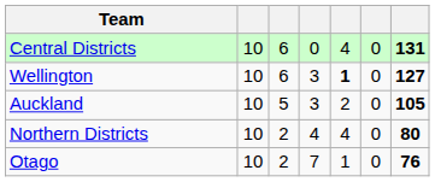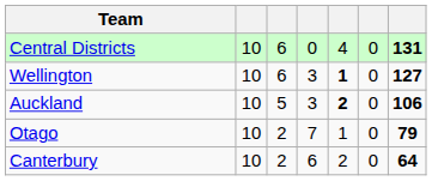 <table class="wikitable" style="text-align:center">
 <tr>
 <th style="width:200px">Team</th>
 <th width="20"></th>
 <th width="20"></th>
 <th width="20"></th>
 <th width="20"></th>
 <th width="20"></th>
 <th width="20"></th>
 </tr>
 <tr style="background:#cfc">
 <td style="text-align:left;"><a href='#'>Central Districts</a></td>
 <td>10</td>
 <td>6</td>
 <td>0</td>
 <td>4</td>
 <td>0</td>
 <td><strong>131</strong></td>
 </tr>
 <tr>
 <td style="text-align:left;"><a href='#'>Wellington</a></td>
 <td>10</td>
 <td>6</td>
 <td>3</td>
 <td><strong>1</strong></td>
 <td>0</td>
 <td><strong>127</strong></td>
 </tr>
 <tr>
 <td style="text-align:left;"><a href='#'>Auckland</a></td>
 <td>10</td>
 <td>5</td>
 <td>3</td>
-<td>2</td>
+<td><strong>2</strong></td>
 <td>0</td>
-<td><strong>105</strong></td>
-</tr>
-<tr>
-<td style="text-align:left;"><a href='#'>Northern Districts</a></td>
-<td>10</td>
-<td>2</td>
-<td>4</td>
-<td>4</td>
-<td>0</td>
-<td><strong>80</strong></td>
+<td><strong>106</strong></td>
 </tr>
 <tr>
 <td style="text-align:left;"><a href='#'>Otago</a></td>
 <td>10</td>
 <td>2</td>
 <td>7</td>
 <td>1</td>
 <td>0</td>
-<td><strong>76</strong></td>
+<td><strong>79</strong></td>
+</tr>
+<tr>
+<td style="text-align:left;"><a href='#'>Canterbury</a></td>
+<td>10</td>
+<td>2</td>
+<td>6</td>
+<td>2</td>
+<td>0</td>
+<td><strong>64</strong></td>
 </tr>
 </table>
